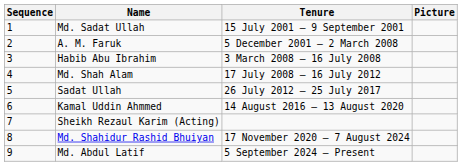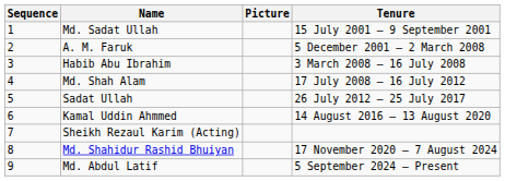 <table class="wikitable sortable">
 <tr>
 <th>Sequence</th>
 <th>Name</th>
+<th>Picture</th>
 <th>Tenure</th>
-<th>Picture</th>
 </tr>
 <tr>
 <td>1</td>
 <td>Md. Sadat Ullah</td>
+<td></td>
 <td>15 July 2001 – 9 September 2001</td>
-<td></td>
 </tr>
 <tr>
 <td>2</td>
 <td>A. M. Faruk</td>
+<td></td>
 <td>5 December 2001 – 2 March 2008</td>
-<td></td>
 </tr>
 <tr>
 <td>3</td>
 <td>Habib Abu Ibrahim</td>
+<td></td>
 <td>3 March 2008 – 16 July 2008</td>
-<td></td>
 </tr>
 <tr>
 <td>4</td>
 <td>Md. Shah Alam</td>
+<td></td>
 <td>17 July 2008 – 16 July 2012</td>
-<td></td>
 </tr>
 <tr>
 <td>5</td>
 <td>Sadat Ullah</td>
+<td></td>
 <td>26 July 2012 – 25 July 2017</td>
-<td></td>
 </tr>
 <tr>
 <td>6</td>
 <td>Kamal Uddin Ahmmed</td>
+<td></td>
 <td>14 August 2016 – 13 August 2020</td>
-<td></td>
 </tr>
 <tr>
 <td>7</td>
 <td>Sheikh Rezaul Karim (Acting)</td>
 <td></td>
 <td></td>
 </tr>
 <tr>
 <td>8</td>
 <td><a href='#'>Md. Shahidur Rashid Bhuiyan</a></td>
+<td></td>
 <td>17 November 2020 – 7 August 2024</td>
-<td></td>
 </tr>
 <tr>
 <td>9</td>
 <td>Md. Abdul Latif</td>
+<td></td>
 <td>5 September 2024 – Present</td>
-<td></td>
 </tr>
 </table>
